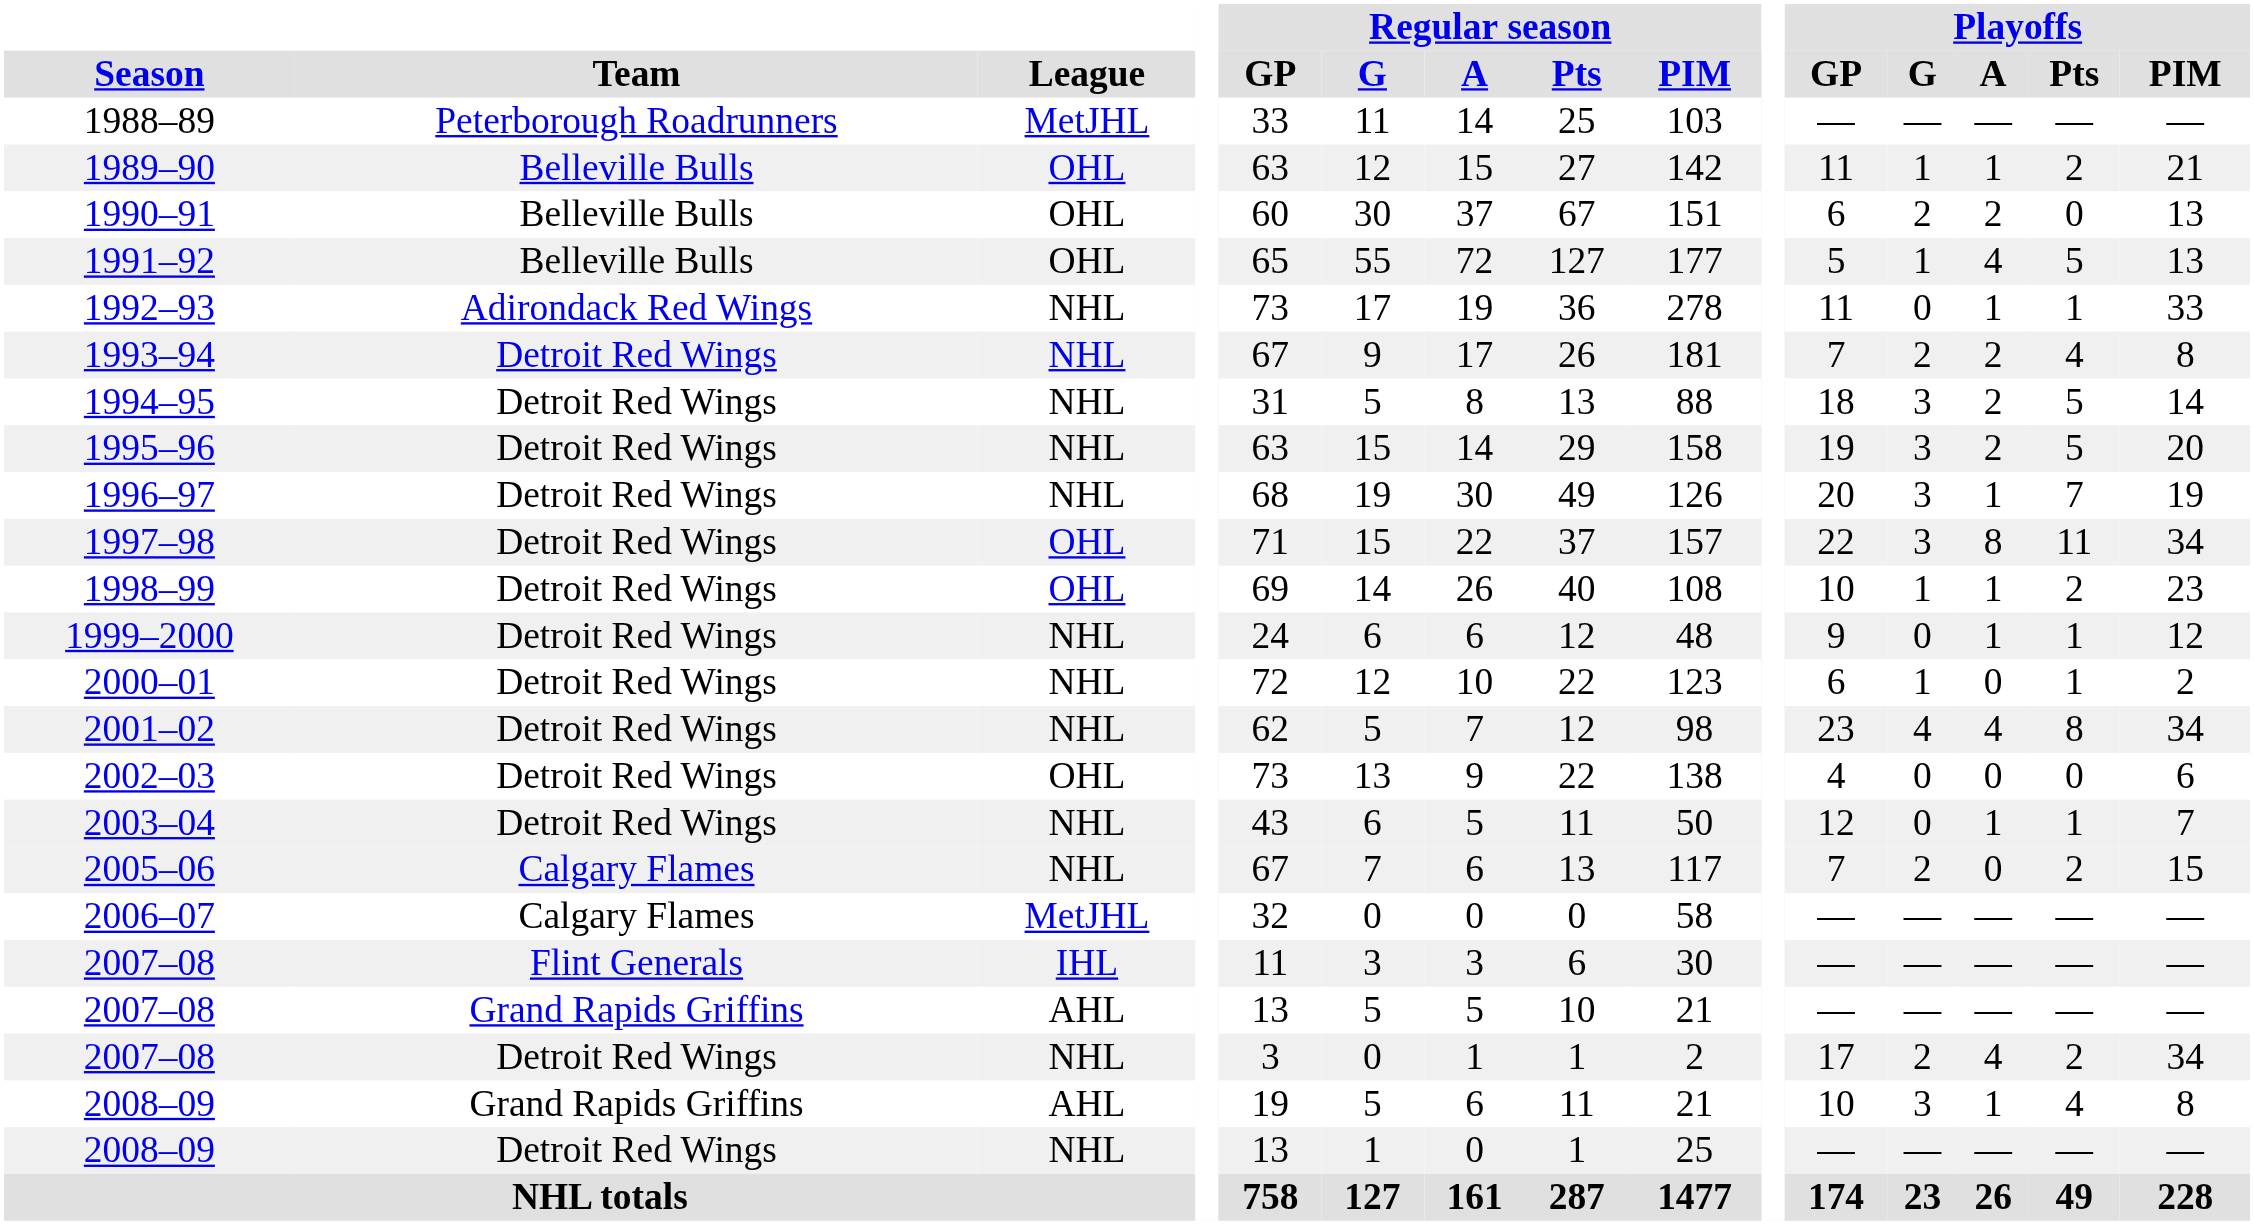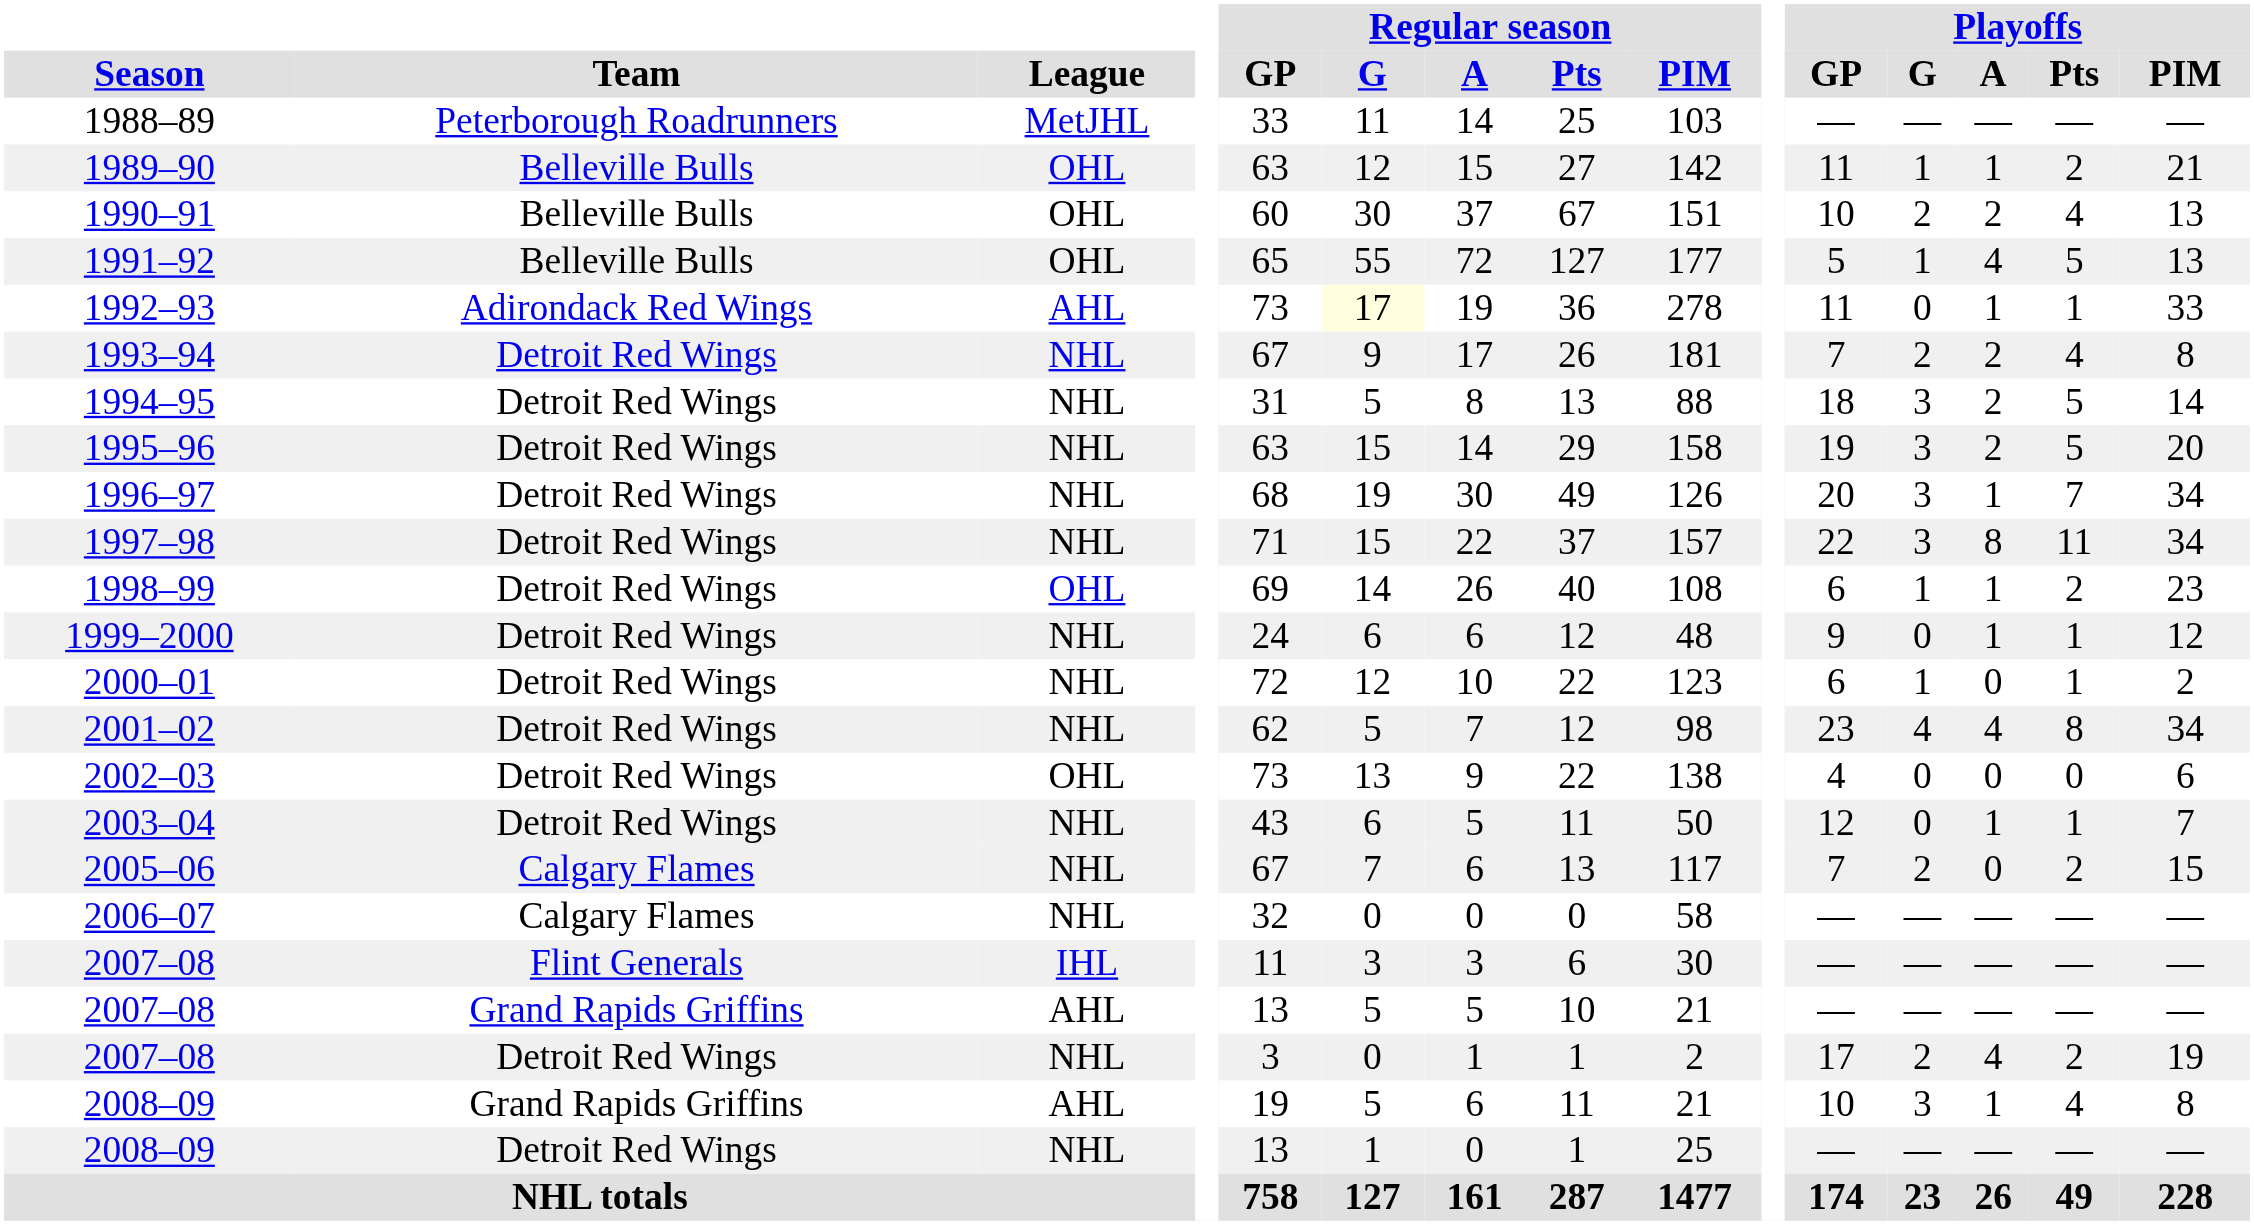 <table border="0" cellpadding="1" cellspacing="0" style="text-align:center; width:60em">
 <tr bgcolor="#e0e0e0">
 <th colspan="3" bgcolor="#ffffff"> </th>
 <th rowspan="99" bgcolor="#ffffff"> </th>
 <th colspan="5"><a href='#'>Regular season</a></th>
 <th rowspan="99" bgcolor="#ffffff"> </th>
 <th colspan="5"><a href='#'>Playoffs</a></th>
 </tr>
 <tr bgcolor="#e0e0e0">
 <th><a href='#'>Season</a></th>
 <th>Team</th>
 <th>League</th>
 <th>GP</th>
 <th><a href='#'>G</a></th>
 <th><a href='#'>A</a></th>
 <th><a href='#'>Pts</a></th>
 <th><a href='#'>PIM</a></th>
 <th>GP</th>
 <th>G</th>
 <th>A</th>
 <th>Pts</th>
 <th>PIM</th>
 </tr>
 <tr>
 <td>1988–89</td>
 <td><a href='#'>Peterborough Roadrunners</a></td>
 <td><a href='#'>MetJHL</a></td>
 <td>33</td>
 <td>11</td>
 <td>14</td>
 <td>25</td>
 <td>103</td>
 <td>—</td>
 <td>—</td>
 <td>—</td>
 <td>—</td>
 <td>—</td>
 </tr>
 <tr bgcolor="#f0f0f0">
 <td><a href='#'>1989–90</a></td>
 <td><a href='#'>Belleville Bulls</a></td>
 <td><a href='#'>OHL</a></td>
 <td>63</td>
 <td>12</td>
 <td>15</td>
 <td>27</td>
 <td>142</td>
 <td>11</td>
 <td>1</td>
 <td>1</td>
 <td>2</td>
 <td>21</td>
 </tr>
 <tr>
 <td><a href='#'>1990–91</a></td>
 <td>Belleville Bulls</td>
 <td>OHL</td>
 <td>60</td>
 <td>30</td>
 <td>37</td>
 <td>67</td>
 <td>151</td>
-<td>6</td>
+<td>10</td>
 <td>2</td>
 <td>2</td>
-<td>0</td>
+<td>4</td>
 <td>13</td>
 </tr>
 <tr bgcolor="#f0f0f0">
 <td><a href='#'>1991–92</a></td>
 <td>Belleville Bulls</td>
 <td>OHL</td>
 <td>65</td>
 <td>55</td>
 <td>72</td>
 <td>127</td>
 <td>177</td>
 <td>5</td>
 <td>1</td>
 <td>4</td>
 <td>5</td>
 <td>13</td>
 </tr>
 <tr>
 <td><a href='#'>1992–93</a></td>
 <td><a href='#'>Adirondack Red Wings</a></td>
-<td>NHL</td>
+<td><a href='#'>AHL</a></td>
 <td>73</td>
-<td>17</td>
+<td style="background: lightyellow;">17</td>
 <td>19</td>
 <td>36</td>
 <td>278</td>
 <td>11</td>
 <td>0</td>
 <td>1</td>
 <td>1</td>
 <td>33</td>
 </tr>
 <tr bgcolor="#f0f0f0">
 <td><a href='#'>1993–94</a></td>
 <td><a href='#'>Detroit Red Wings</a></td>
 <td><a href='#'>NHL</a></td>
 <td>67</td>
 <td>9</td>
 <td>17</td>
 <td>26</td>
 <td>181</td>
 <td>7</td>
 <td>2</td>
 <td>2</td>
 <td>4</td>
 <td>8</td>
 </tr>
 <tr>
 <td><a href='#'>1994–95</a></td>
 <td>Detroit Red Wings</td>
 <td>NHL</td>
 <td>31</td>
 <td>5</td>
 <td>8</td>
 <td>13</td>
 <td>88</td>
 <td>18</td>
 <td>3</td>
 <td>2</td>
 <td>5</td>
 <td>14</td>
 </tr>
 <tr bgcolor="#f0f0f0">
 <td><a href='#'>1995–96</a></td>
 <td>Detroit Red Wings</td>
 <td>NHL</td>
 <td>63</td>
 <td>15</td>
 <td>14</td>
 <td>29</td>
 <td>158</td>
 <td>19</td>
 <td>3</td>
 <td>2</td>
 <td>5</td>
 <td>20</td>
 </tr>
 <tr>
 <td><a href='#'>1996–97</a></td>
 <td>Detroit Red Wings</td>
 <td>NHL</td>
 <td>68</td>
 <td>19</td>
 <td>30</td>
 <td>49</td>
 <td>126</td>
 <td>20</td>
 <td>3</td>
 <td>1</td>
 <td>7</td>
-<td>19</td>
+<td>34</td>
 </tr>
 <tr bgcolor="#f0f0f0">
 <td><a href='#'>1997–98</a></td>
 <td>Detroit Red Wings</td>
-<td><a href='#'>OHL</a></td>
+<td>NHL</td>
 <td>71</td>
 <td>15</td>
 <td>22</td>
 <td>37</td>
 <td>157</td>
 <td>22</td>
 <td>3</td>
 <td>8</td>
 <td>11</td>
 <td>34</td>
 </tr>
 <tr>
 <td><a href='#'>1998–99</a></td>
 <td>Detroit Red Wings</td>
 <td><a href='#'>OHL</a></td>
 <td>69</td>
 <td>14</td>
 <td>26</td>
 <td>40</td>
 <td>108</td>
-<td>10</td>
+<td>6</td>
 <td>1</td>
 <td>1</td>
 <td>2</td>
 <td>23</td>
 </tr>
 <tr bgcolor="#f0f0f0">
 <td><a href='#'>1999–2000</a></td>
 <td>Detroit Red Wings</td>
 <td>NHL</td>
 <td>24</td>
 <td>6</td>
 <td>6</td>
 <td>12</td>
 <td>48</td>
 <td>9</td>
 <td>0</td>
 <td>1</td>
 <td>1</td>
 <td>12</td>
 </tr>
 <tr>
 <td><a href='#'>2000–01</a></td>
 <td>Detroit Red Wings</td>
 <td>NHL</td>
 <td>72</td>
 <td>12</td>
 <td>10</td>
 <td>22</td>
 <td>123</td>
 <td>6</td>
 <td>1</td>
 <td>0</td>
 <td>1</td>
 <td>2</td>
 </tr>
 <tr bgcolor="#f0f0f0">
 <td><a href='#'>2001–02</a></td>
 <td>Detroit Red Wings</td>
 <td>NHL</td>
 <td>62</td>
 <td>5</td>
 <td>7</td>
 <td>12</td>
 <td>98</td>
 <td>23</td>
 <td>4</td>
 <td>4</td>
 <td>8</td>
 <td>34</td>
 </tr>
 <tr>
 <td><a href='#'>2002–03</a></td>
 <td>Detroit Red Wings</td>
 <td>OHL</td>
 <td>73</td>
 <td>13</td>
 <td>9</td>
 <td>22</td>
 <td>138</td>
 <td>4</td>
 <td>0</td>
 <td>0</td>
 <td>0</td>
 <td>6</td>
 </tr>
 <tr bgcolor="#f0f0f0">
 <td><a href='#'>2003–04</a></td>
 <td>Detroit Red Wings</td>
 <td>NHL</td>
 <td>43</td>
 <td>6</td>
 <td>5</td>
 <td>11</td>
 <td>50</td>
 <td>12</td>
 <td>0</td>
 <td>1</td>
 <td>1</td>
 <td>7</td>
 </tr>
 <tr>
 </tr>
 <tr bgcolor="#f0f0f0">
 <td><a href='#'>2005–06</a></td>
 <td><a href='#'>Calgary Flames</a></td>
 <td>NHL</td>
 <td>67</td>
 <td>7</td>
 <td>6</td>
 <td>13</td>
 <td>117</td>
 <td>7</td>
 <td>2</td>
 <td>0</td>
 <td>2</td>
 <td>15</td>
 </tr>
 <tr>
 <td><a href='#'>2006–07</a></td>
 <td>Calgary Flames</td>
-<td><a href='#'>MetJHL</a></td>
+<td>NHL</td>
 <td>32</td>
 <td>0</td>
 <td>0</td>
 <td>0</td>
 <td>58</td>
 <td>—</td>
 <td>—</td>
 <td>—</td>
 <td>—</td>
 <td>—</td>
 </tr>
 <tr bgcolor="#f0f0f0">
 <td><a href='#'>2007–08</a></td>
 <td><a href='#'>Flint Generals</a></td>
 <td><a href='#'>IHL</a></td>
 <td>11</td>
 <td>3</td>
 <td>3</td>
 <td>6</td>
 <td>30</td>
 <td>—</td>
 <td>—</td>
 <td>—</td>
 <td>—</td>
 <td>—</td>
 </tr>
 <tr>
 <td><a href='#'>2007–08</a></td>
 <td><a href='#'>Grand Rapids Griffins</a></td>
 <td>AHL</td>
 <td>13</td>
 <td>5</td>
 <td>5</td>
 <td>10</td>
 <td>21</td>
 <td>—</td>
 <td>—</td>
 <td>—</td>
 <td>—</td>
 <td>—</td>
 </tr>
 <tr bgcolor="#f0f0f0">
 <td><a href='#'>2007–08</a></td>
 <td>Detroit Red Wings</td>
 <td>NHL</td>
 <td>3</td>
 <td>0</td>
 <td>1</td>
 <td>1</td>
 <td>2</td>
 <td>17</td>
 <td>2</td>
 <td>4</td>
 <td>2</td>
-<td>34</td>
+<td>19</td>
 </tr>
 <tr>
 <td><a href='#'>2008–09</a></td>
 <td>Grand Rapids Griffins</td>
 <td>AHL</td>
 <td>19</td>
 <td>5</td>
 <td>6</td>
 <td>11</td>
 <td>21</td>
 <td>10</td>
 <td>3</td>
 <td>1</td>
 <td>4</td>
 <td>8</td>
 </tr>
 <tr bgcolor="#f0f0f0">
 <td><a href='#'>2008–09</a></td>
 <td>Detroit Red Wings</td>
 <td>NHL</td>
 <td>13</td>
 <td>1</td>
 <td>0</td>
 <td>1</td>
 <td>25</td>
 <td>—</td>
 <td>—</td>
 <td>—</td>
 <td>—</td>
 <td>—</td>
 </tr>
 <tr bgcolor="#e0e0e0">
 <th colspan="3">NHL totals</th>
 <th>758</th>
 <th>127</th>
 <th>161</th>
 <th>287</th>
 <th>1477</th>
 <th>174</th>
 <th>23</th>
 <th>26</th>
 <th>49</th>
 <th>228</th>
 </tr>
 </table>
